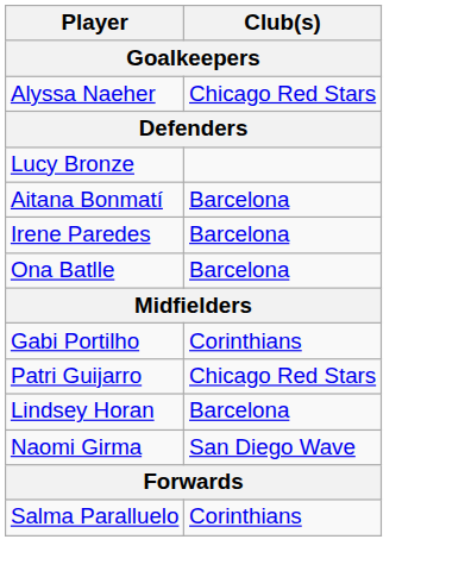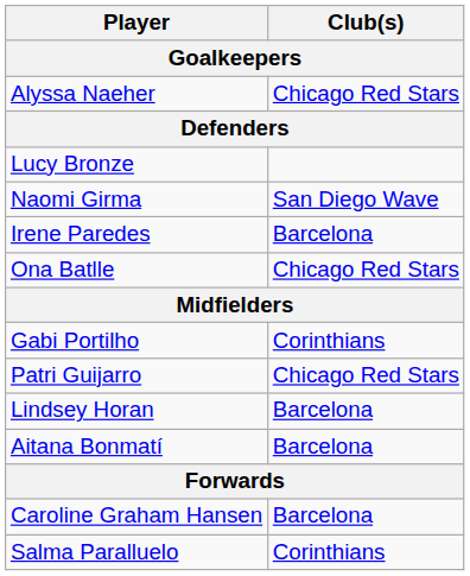 <table class="wikitable">
 <tr>
 <th>Player</th>
 <th>Club(s)</th>
 </tr>
 <tr>
 <th colspan="2">Goalkeepers</th>
 </tr>
 <tr>
 <td> <a href='#'>Alyssa Naeher</a></td>
 <td> <a href='#'>Chicago Red Stars</a></td>
 </tr>
 <tr>
 <th colspan="2">Defenders</th>
 </tr>
 <tr>
 <td> <a href='#'>Lucy Bronze</a></td>
 <td></td>
 </tr>
 <tr>
-<td> <a href='#'>Aitana Bonmatí</a></td>
-<td> <a href='#'>Barcelona</a></td>
+<td> <a href='#'>Naomi Girma</a></td>
+<td> <a href='#'>San Diego Wave</a></td>
 </tr>
 <tr>
 <td> <a href='#'>Irene Paredes</a></td>
 <td> <a href='#'>Barcelona</a></td>
 </tr>
 <tr>
 <td> <a href='#'>Ona Batlle</a></td>
-<td> <a href='#'>Barcelona</a></td>
+<td> <a href='#'>Chicago Red Stars</a></td>
 </tr>
 <tr>
 <th colspan="2">Midfielders</th>
 </tr>
 <tr>
 <td> <a href='#'>Gabi Portilho</a></td>
 <td> <a href='#'>Corinthians</a></td>
 </tr>
 <tr>
 <td> <a href='#'>Patri Guijarro</a></td>
 <td> <a href='#'>Chicago Red Stars</a></td>
 </tr>
 <tr>
 <td> <a href='#'>Lindsey Horan</a></td>
 <td> <a href='#'>Barcelona</a></td>
 </tr>
 <tr>
-<td> <a href='#'>Naomi Girma</a></td>
-<td> <a href='#'>San Diego Wave</a></td>
+<td> <a href='#'>Aitana Bonmatí</a></td>
+<td> <a href='#'>Barcelona</a></td>
 </tr>
 <tr>
 <th colspan="2">Forwards</th>
+</tr>
+<tr>
+<td> <a href='#'>Caroline Graham Hansen</a></td>
+<td> <a href='#'>Barcelona</a></td>
 </tr>
 <tr>
 <td> <a href='#'>Salma Paralluelo</a></td>
 <td> <a href='#'>Corinthians</a></td>
 </tr>
 </table>
